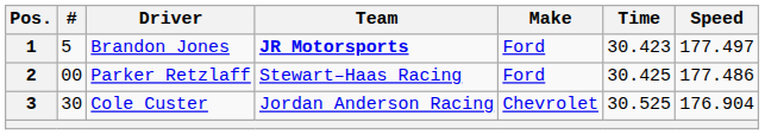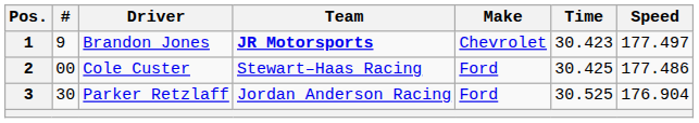 <table class="wikitable" style="font-size:95%">
 <tr>
 <th>Pos.</th>
 <th>#</th>
 <th>Driver</th>
 <th>Team</th>
 <th>Make</th>
 <th>Time</th>
 <th>Speed</th>
 </tr>
 <tr>
 <th>1</th>
-<td>5</td>
+<td>9</td>
 <td><a href='#'>Brandon Jones</a></td>
 <td><strong><a href='#'>JR Motorsports</a></strong></td>
-<td><a href='#'>Ford</a></td>
+<td><a href='#'>Chevrolet</a></td>
 <td>30.423</td>
 <td>177.497</td>
 </tr>
 <tr>
 <th>2</th>
 <td>00</td>
-<td><a href='#'>Parker Retzlaff</a></td>
+<td><a href='#'>Cole Custer</a></td>
 <td><a href='#'>Stewart–Haas Racing</a></td>
 <td><a href='#'>Ford</a></td>
 <td>30.425</td>
 <td>177.486</td>
 </tr>
 <tr>
 <th>3</th>
 <td>30</td>
-<td><a href='#'>Cole Custer</a></td>
+<td><a href='#'>Parker Retzlaff</a></td>
 <td><a href='#'>Jordan Anderson Racing</a></td>
-<td><a href='#'>Chevrolet</a></td>
+<td><a href='#'>Ford</a></td>
 <td>30.525</td>
 <td>176.904</td>
 </tr>
 <tr>
 <th colspan="7"></th>
 </tr>
 </table>
